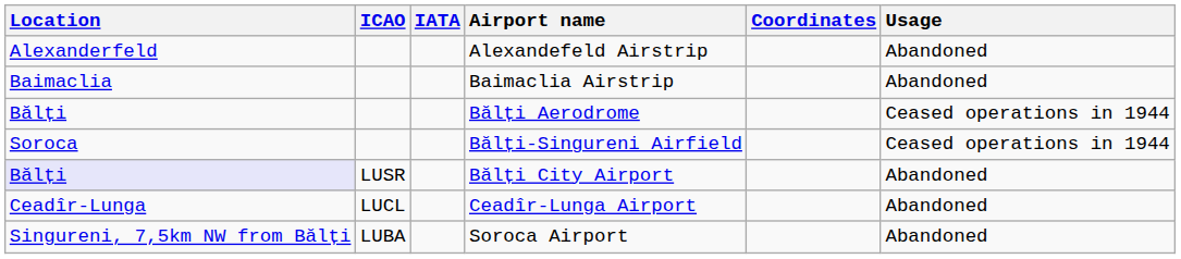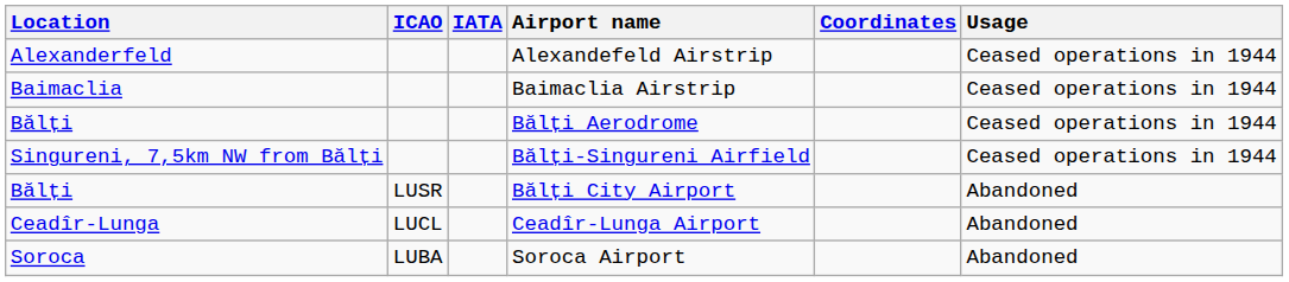 <table class="wikitable sortable">
 <tr valign="baseline">
 <th style="text-align:left;"><a href='#'>Location</a></th>
 <th style="text-align:left;"><a href='#'>ICAO</a></th>
 <th style="text-align:left;"><a href='#'>IATA</a></th>
 <th style="text-align:left;">Airport name</th>
 <th style="text-align:left;" class="unsortable"><a href='#'>Coordinates</a></th>
 <th style="text-align:left;" class="unsortable">Usage</th>
 </tr>
 <tr valign="top">
 <td><a href='#'>Alexanderfeld</a></td>
 <td></td>
 <td></td>
 <td>Alexandefeld Airstrip</td>
 <td></td>
-<td>Abandoned</td>
+<td>Ceased operations in 1944</td>
 </tr>
 <tr valign="top">
 <td><a href='#'>Baimaclia</a></td>
 <td></td>
 <td></td>
 <td>Baimaclia Airstrip</td>
 <td></td>
-<td>Abandoned</td>
+<td>Ceased operations in 1944</td>
 </tr>
 <tr valign="top">
 <td><a href='#'>Bălți</a></td>
 <td></td>
 <td></td>
 <td><a href='#'>Bălți Aerodrome</a></td>
 <td></td>
 <td>Ceased operations in 1944</td>
 </tr>
 <tr valign="top">
-<td><a href='#'>Soroca</a></td>
+<td><a href='#'>Singureni, 7,5km NW from Bălți</a></td>
 <td></td>
 <td></td>
 <td><a href='#'>Bălți-Singureni Airfield</a></td>
 <td></td>
 <td>Ceased operations in 1944</td>
 </tr>
 <tr valign="top">
-<td style="background: lavender;"><a href='#'>Bălți</a></td>
+<td><a href='#'>Bălți</a></td>
 <td>LUSR</td>
 <td></td>
 <td><a href='#'>Bălți City Airport</a></td>
 <td></td>
 <td>Abandoned</td>
 </tr>
 <tr valign="top">
 <td><a href='#'>Ceadîr-Lunga</a></td>
 <td>LUCL</td>
 <td></td>
 <td><a href='#'>Ceadîr-Lunga Airport</a></td>
 <td></td>
 <td>Abandoned</td>
 </tr>
 <tr valign="top">
-<td><a href='#'>Singureni, 7,5km NW from Bălți</a></td>
+<td><a href='#'>Soroca</a></td>
 <td>LUBA</td>
 <td></td>
 <td>Soroca Airport</td>
 <td></td>
 <td>Abandoned</td>
 </tr>
 </table>
